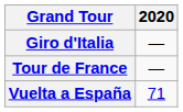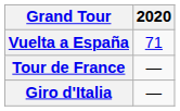 <table class="wikitable plainrowheaders">
 <tr>
 <th scope="col"><a href='#'>Grand Tour</a></th>
 <th scope="col">2020</th>
 </tr>
 <tr style="text-align:center;">
-<th scope="row"> <a href='#'>Giro d'Italia</a></th>
-<td>—</td>
+<th scope="row"> <a href='#'>Vuelta a España</a></th>
+<td><a href='#'>71</a></td>
 </tr>
 <tr style="text-align:center;">
 <th scope="row"> <a href='#'>Tour de France</a></th>
 <td>—</td>
 </tr>
 <tr style="text-align:center;">
-<th scope="row"> <a href='#'>Vuelta a España</a></th>
-<td><a href='#'>71</a></td>
+<th scope="row"> <a href='#'>Giro d'Italia</a></th>
+<td>—</td>
 </tr>
 </table>
